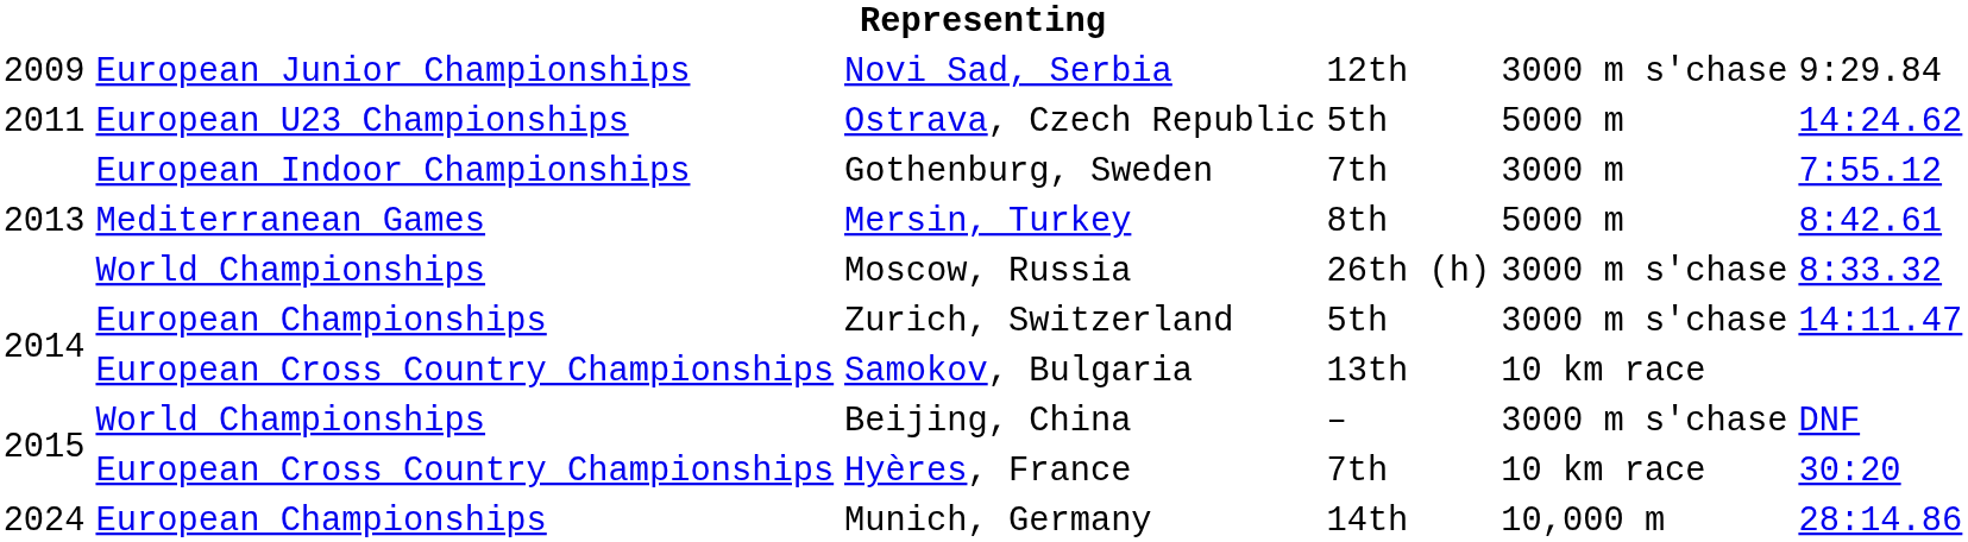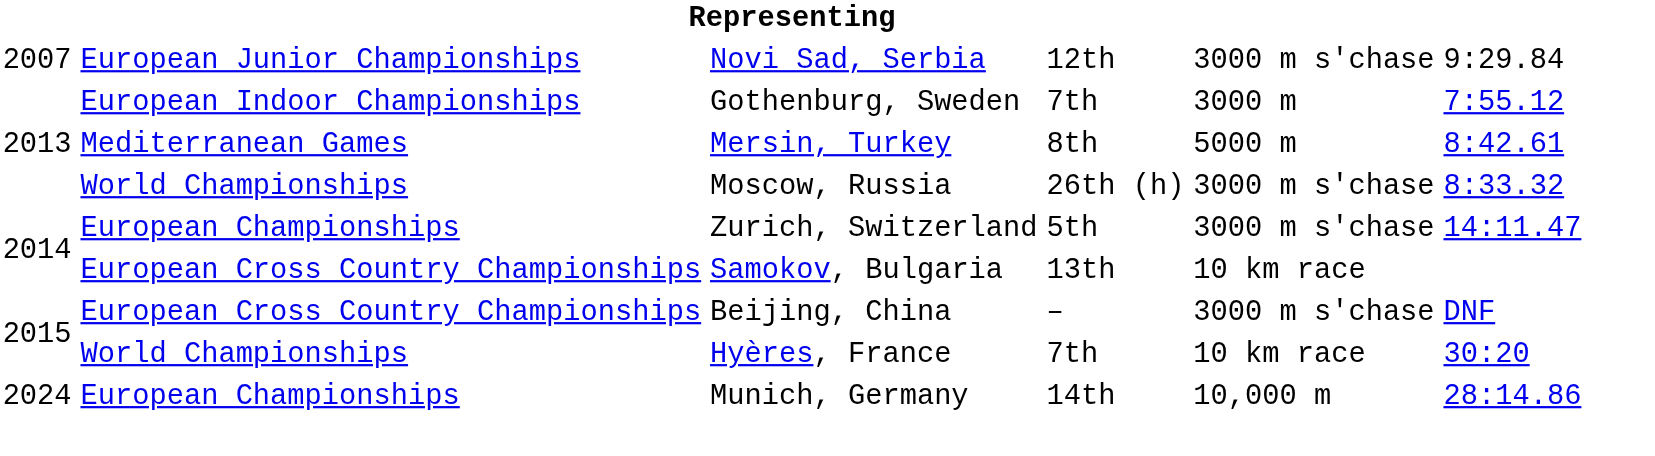 <table>
 <tr>
 <th colspan="6">Representing </th>
 </tr>
 <tr>
-<td>2009</td>
+<td>2007</td>
 <td><a href='#'>European Junior Championships</a></td>
 <td><a href='#'>Novi Sad, Serbia</a></td>
 <td>12th</td>
 <td>3000 m s'chase</td>
 <td>9:29.84</td>
-</tr>
-<tr>
-<td>2011</td>
-<td><a href='#'>European U23 Championships</a></td>
-<td><a href='#'>Ostrava</a>, Czech Republic</td>
-<td>5th</td>
-<td>5000 m</td>
-<td><a href='#'>14:24.62</a></td>
 </tr>
 <tr>
 <td rowspan=3>2013</td>
 <td><a href='#'>European Indoor Championships</a></td>
 <td>Gothenburg, Sweden</td>
 <td>7th</td>
 <td>3000 m</td>
 <td><a href='#'>7:55.12</a></td>
 </tr>
 <tr>
 <td><a href='#'>Mediterranean Games</a></td>
 <td><a href='#'>Mersin, Turkey</a></td>
 <td>8th</td>
 <td>5000 m</td>
 <td><a href='#'>8:42.61</a></td>
 </tr>
 <tr>
 <td><a href='#'>World Championships</a></td>
 <td>Moscow, Russia</td>
 <td>26th (h)</td>
 <td>3000 m s'chase</td>
 <td><a href='#'>8:33.32</a></td>
 </tr>
 <tr>
 <td rowspan=2>2014</td>
 <td><a href='#'>European Championships</a></td>
 <td>Zurich, Switzerland</td>
 <td>5th</td>
 <td>3000 m s'chase</td>
 <td><a href='#'>14:11.47</a></td>
 </tr>
 <tr>
 <td><a href='#'>European Cross Country Championships</a></td>
 <td><a href='#'>Samokov</a>, Bulgaria</td>
 <td>13th</td>
 <td>10 km race</td>
 <td></td>
 </tr>
 <tr>
 <td rowspan=2>2015</td>
-<td><a href='#'>World Championships</a></td>
+<td><a href='#'>European Cross Country Championships</a></td>
 <td>Beijing, China</td>
 <td>–</td>
 <td>3000 m s'chase</td>
 <td><a href='#'>DNF</a></td>
 </tr>
 <tr>
-<td><a href='#'>European Cross Country Championships</a></td>
+<td><a href='#'>World Championships</a></td>
 <td><a href='#'>Hyères</a>, France</td>
 <td>7th</td>
 <td>10 km race</td>
 <td><a href='#'>30:20</a></td>
 </tr>
 <tr>
 <td>2024</td>
 <td><a href='#'>European Championships</a></td>
 <td>Munich, Germany</td>
 <td>14th</td>
 <td>10,000 m</td>
 <td><a href='#'>28:14.86</a></td>
 </tr>
 </table>
